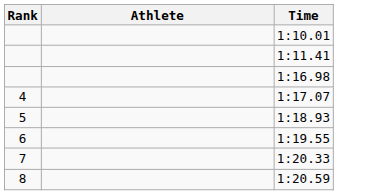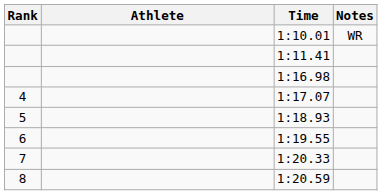 <table class="wikitable" style="text-align:center">
 <tr>
 <th>Rank</th>
 <th Style="width:18em">Athlete</th>
 <th>Time</th>
+<th>Notes</th>
 </tr>
 <tr>
 <td></td>
 <td style="text-align:left"></td>
 <td>1:10.01</td>
+<td>WR</td>
 </tr>
 <tr>
 <td></td>
 <td style="text-align:left"></td>
 <td>1:11.41</td>
+<td></td>
 </tr>
 <tr>
 <td></td>
 <td style="text-align:left"></td>
 <td>1:16.98</td>
+<td></td>
 </tr>
 <tr>
 <td>4</td>
 <td style="text-align:left"></td>
 <td>1:17.07</td>
+<td></td>
 </tr>
 <tr>
 <td>5</td>
 <td style="text-align:left"></td>
 <td>1:18.93</td>
+<td></td>
 </tr>
 <tr>
 <td>6</td>
 <td style="text-align:left"></td>
 <td>1:19.55</td>
+<td></td>
 </tr>
 <tr>
 <td>7</td>
 <td style="text-align:left"></td>
 <td>1:20.33</td>
+<td></td>
 </tr>
 <tr>
 <td>8</td>
 <td style="text-align:left"></td>
 <td>1:20.59</td>
+<td></td>
 </tr>
 </table>
